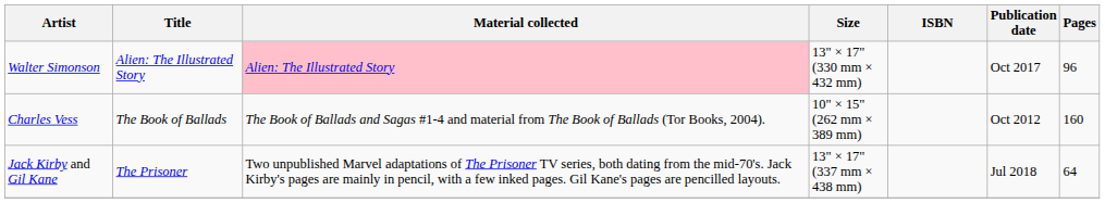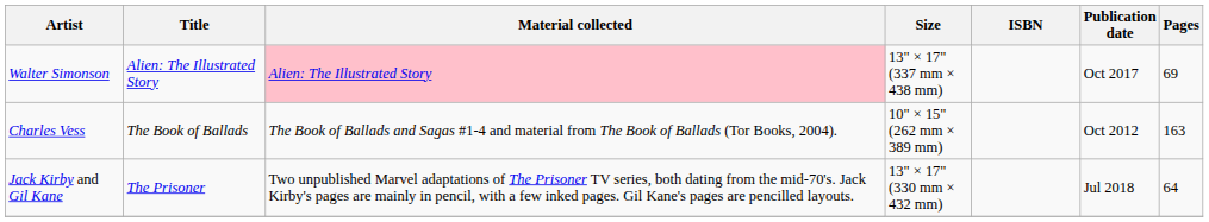 <table class="wikitable">
 <tr>
 <th width="120">Artist</th>
 <th width="145">Title</th>
 <th width="660">Material collected</th>
 <th width="85">Size</th>
 <th width="110">ISBN</th>
 <th width="25">Publication date</th>
 <th width="25">Pages</th>
 </tr>
 <tr>
 <td><em><a href='#'>Walter Simonson</a></em></td>
 <td><em><a href='#'>Alien: The Illustrated Story</a></em></td>
 <td style="background: pink;"><em><a href='#'>Alien: The Illustrated Story</a></em></td>
-<td>13" × 17"<br>(330 mm × 432 mm)</td>
+<td>13" × 17"<br>(337 mm × 438 mm)</td>
 <td><small></small></td>
 <td>Oct 2017</td>
-<td>96</td>
+<td>69</td>
 </tr>
 <tr>
 <td><em><a href='#'>Charles Vess</a></em></td>
 <td><em>The Book of Ballads</em></td>
 <td><em>The Book of Ballads and Sagas</em> #1-4 and material from <em>The Book of Ballads</em> (Tor Books, 2004).</td>
 <td>10" × 15"<br>(262 mm × 389 mm)</td>
 <td><small></small></td>
 <td>Oct 2012</td>
-<td>160</td>
+<td>163</td>
 </tr>
 <tr>
 <td><em><a href='#'>Jack Kirby</a></em> and <em><a href='#'>Gil Kane</a></em></td>
 <td><em><a href='#'>The Prisoner</a></em></td>
 <td>Two unpublished Marvel adaptations of <em><a href='#'>The Prisoner</a></em> TV series, both dating from the mid-70's. Jack Kirby's pages are mainly in pencil, with a few inked pages. Gil Kane's pages are pencilled layouts.</td>
-<td>13" × 17"<br>(337 mm × 438 mm)</td>
+<td>13" × 17"<br>(330 mm × 432 mm)</td>
 <td><small></small></td>
 <td>Jul 2018</td>
 <td>64</td>
 </tr>
 <tr>
 </tr>
 </table>
